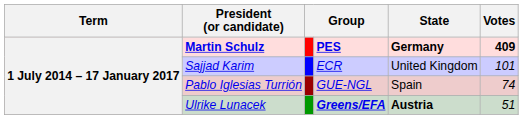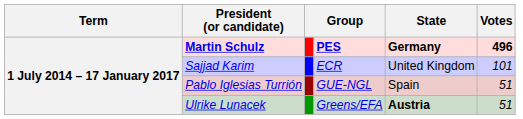 <table class="wikitable">
 <tr>
 <th>Term</th>
 <th>President<br>(or candidate)</th>
 <th colspan=2>Group</th>
 <th>State</th>
 <th>Votes</th>
 </tr>
 <tr bgcolor=#FFDDDD>
 <th rowspan=4>1 July 2014 – 17 January 2017</th>
 <td><strong><a href='#'>Martin Schulz</a></strong></td>
 <td bgcolor=#FF0000> </td>
 <td><strong><a href='#'>PES</a></strong></td>
 <td><strong> Germany</strong></td>
-<td align=right><strong>409</strong></td>
+<td align=right><strong>496</strong></td>
 </tr>
 <tr bgcolor=#CCCCFF>
 <td><em><a href='#'>Sajjad Karim</a></em></td>
 <td bgcolor=#0000FF> </td>
 <td><em><a href='#'>ECR</a></em></td>
 <td> United Kingdom</td>
 <td align=right><em>101</em></td>
 </tr>
 <tr bgcolor=#EECCCC>
 <td><em><a href='#'>Pablo Iglesias Turrión</a></em></td>
 <td bgcolor=#990000> </td>
 <td><em><a href='#'>GUE-NGL</a></em></td>
 <td> Spain</td>
-<td align=right><em>74</em></td>
+<td align=right><em>51</em></td>
 </tr>
 <tr bgcolor=#CCDDCC>
 <td><em><a href='#'>Ulrike Lunacek</a></em></td>
 <td bgcolor=#009900> </td>
-<td><strong><em><a href='#'>Greens/EFA</a></em></strong></td>
+<td><em><a href='#'>Greens/EFA</a></em></td>
 <td><strong> Austria</strong></td>
 <td align=right><em>51</em></td>
 </tr>
 </table>
